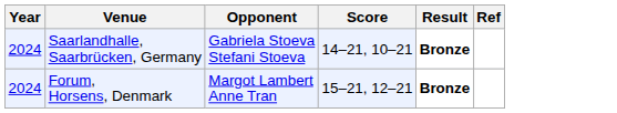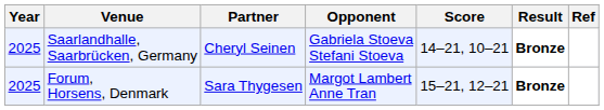 <table class="sortable wikitable" style="font-size: 90%">
 <tr>
 <th>Year</th>
 <th>Venue</th>
+<th>Partner</th>
 <th>Opponent</th>
 <th>Score</th>
 <th>Result</th>
 <th>Ref</th>
 </tr>
 <tr style="background:#ECF2FF">
-<td align="center"><a href='#'>2024</a></td>
+<td align="center"><a href='#'>2025</a></td>
 <td align="left"><a href='#'>Saarlandhalle</a>,<br><a href='#'>Saarbrücken</a>, Germany</td>
+<td align="left"> <a href='#'>Cheryl Seinen</a></td>
 <td align="left"> <a href='#'>Gabriela Stoeva</a><br> <a href='#'>Stefani Stoeva</a></td>
 <td align="left">14–21, 10–21</td>
 <td style="text-align:left; background:white"> <strong>Bronze</strong></td>
 <td style="text-align:center; background:white"></td>
 </tr>
 <tr style="background:#ECF2FF">
-<td align="center"><a href='#'>2024</a></td>
+<td align="center"><a href='#'>2025</a></td>
 <td align="left"><a href='#'>Forum</a>,<br><a href='#'>Horsens</a>, Denmark</td>
+<td align="left"> <a href='#'>Sara Thygesen</a></td>
 <td align="left"> <a href='#'>Margot Lambert</a><br> <a href='#'>Anne Tran</a></td>
 <td align="left">15–21, 12–21</td>
 <td style="text-align:left; background:white"> <strong>Bronze</strong></td>
 <td style="text-align:center; background:white"></td>
 </tr>
 </table>
